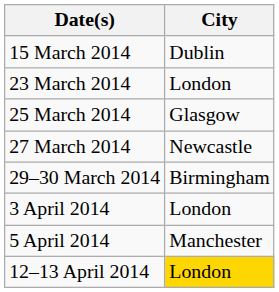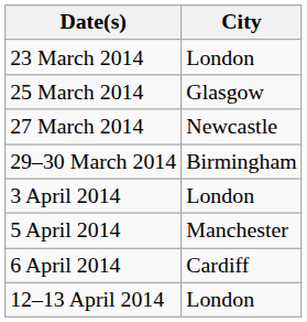 <table class="wikitable plainrowheaders">
 <tr>
 <th>Date(s)</th>
 <th>City</th>
-</tr>
-<tr>
-<td>15 March 2014</td>
-<td>Dublin</td>
 </tr>
 <tr>
 <td>23 March 2014</td>
 <td>London</td>
 </tr>
 <tr>
 <td>25 March 2014</td>
 <td>Glasgow</td>
 </tr>
 <tr>
 <td>27 March 2014</td>
 <td>Newcastle</td>
 </tr>
 <tr>
 <td>29–30 March 2014</td>
 <td>Birmingham</td>
 </tr>
 <tr>
 <td>3 April 2014</td>
 <td>London</td>
 </tr>
 <tr>
 <td>5 April 2014</td>
 <td>Manchester</td>
 </tr>
 <tr>
+<td>6 April 2014</td>
+<td>Cardiff</td>
+</tr>
+<tr>
 <td>12–13 April 2014</td>
-<td style="background: gold;">London</td>
+<td>London</td>
 </tr>
 </table>
